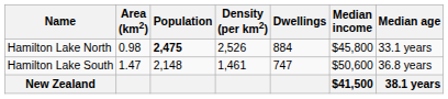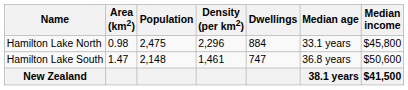 <table class="wikitable defaultright col1left">
 <tr>
 <th>Name</th>
 <th>Area<br>(km<sup>2</sup>)</th>
 <th>Population</th>
 <th>Density<br>(per km<sup>2</sup>)</th>
 <th>Dwellings</th>
+<th>Median age</th>
 <th>Median<br>income</th>
-<th>Median age</th>
 </tr>
 <tr>
 <td>Hamilton Lake North</td>
 <td>0.98</td>
-<td><strong>2,475</strong></td>
-<td>2,526</td>
+<td>2,475</td>
+<td>2,296</td>
 <td>884</td>
+<td>33.1 years</td>
 <td>$45,800</td>
-<td>33.1 years</td>
 </tr>
 <tr>
 <td>Hamilton Lake South</td>
 <td>1.47</td>
 <td>2,148</td>
 <td>1,461</td>
 <td>747</td>
+<td>36.8 years</td>
 <td>$50,600</td>
-<td>36.8 years</td>
 </tr>
 <tr>
 <th>New Zealand</th>
 <th></th>
 <th></th>
 <th></th>
 <th></th>
+<th style="text-align:right;">38.1 years</th>
 <th style="text-align:right;">$41,500</th>
-<th style="text-align:right;">38.1 years</th>
 </tr>
 </table>
